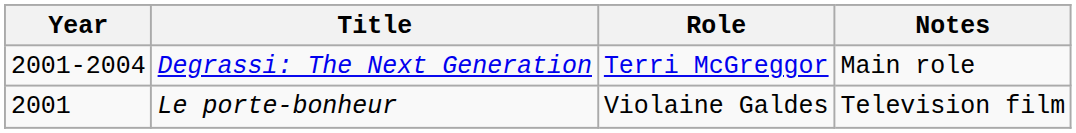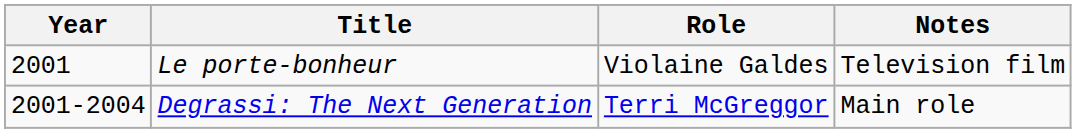 <table class="wikitable">
 <tr>
 <th>Year</th>
 <th>Title</th>
 <th>Role</th>
 <th>Notes</th>
 </tr>
 <tr>
+<td>2001</td>
+<td><em>Le porte-bonheur</em></td>
+<td>Violaine Galdes</td>
+<td>Television film</td>
+</tr>
+<tr>
 <td>2001-2004</td>
 <td><em><a href='#'>Degrassi: The Next Generation</a></em></td>
 <td><a href='#'>Terri McGreggor</a></td>
 <td>Main role</td>
 </tr>
-<tr>
-<td>2001</td>
-<td><em>Le porte-bonheur</em></td>
-<td>Violaine Galdes</td>
-<td>Television film</td>
-</tr>
 </table>
